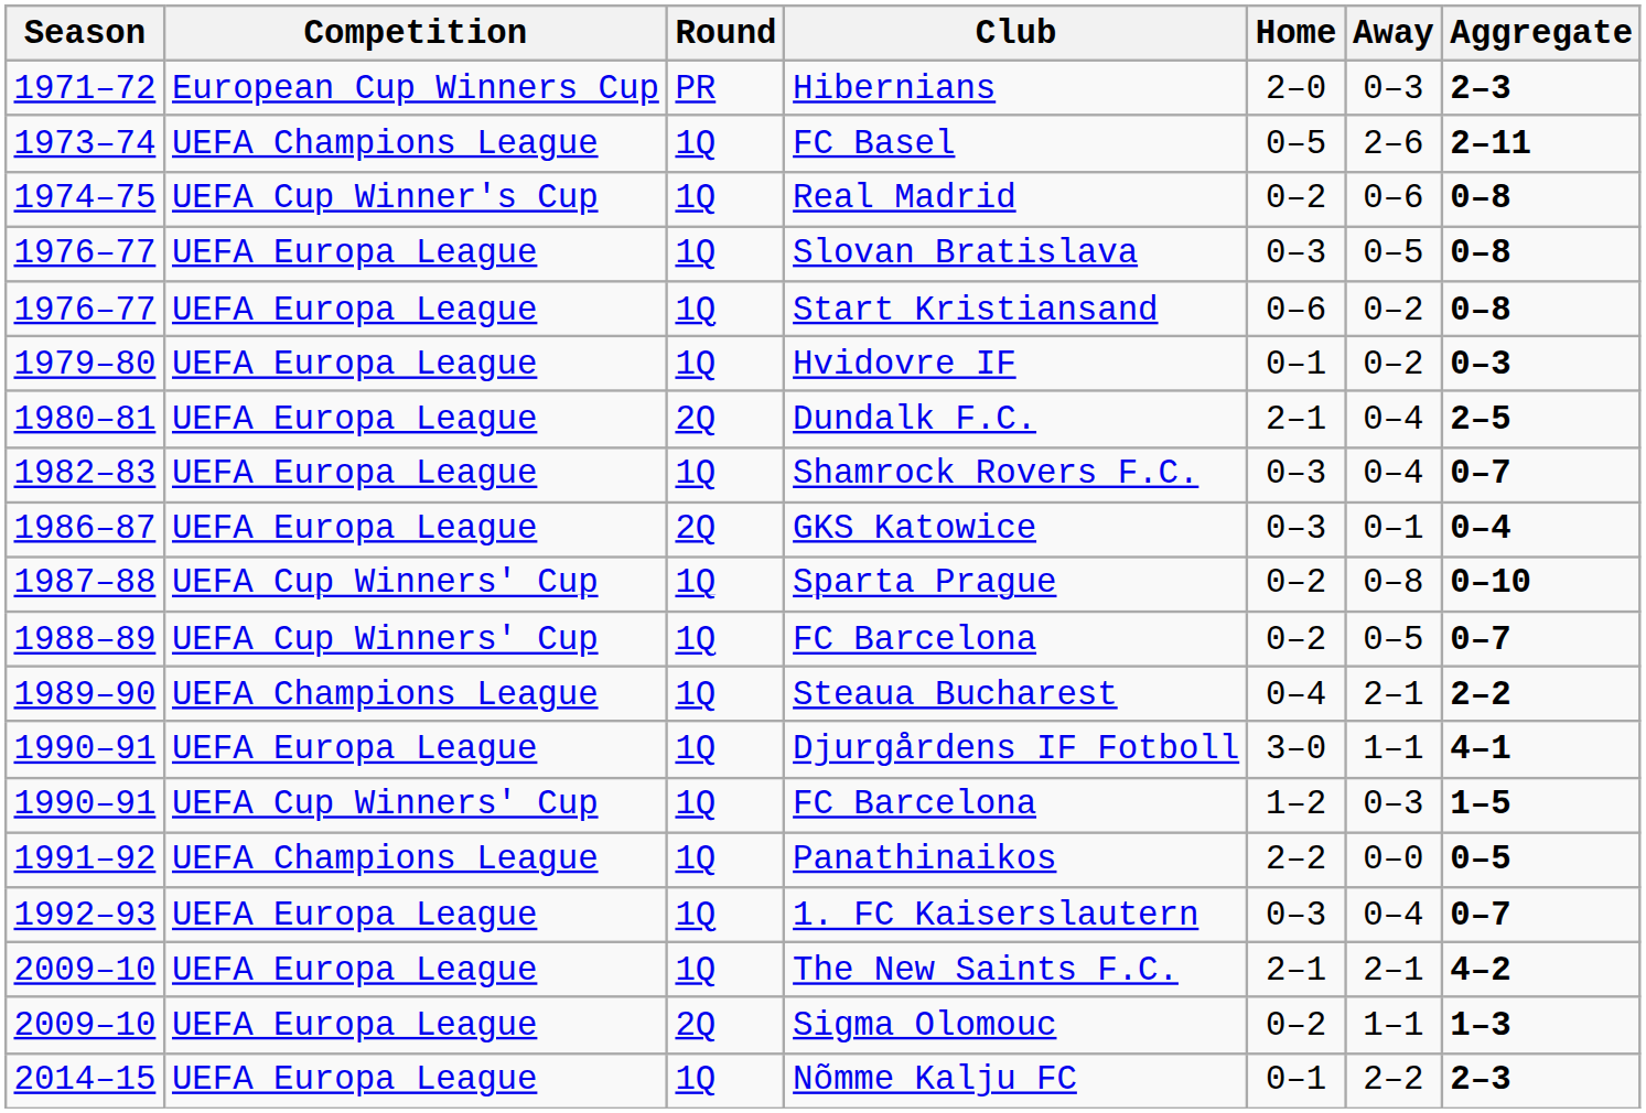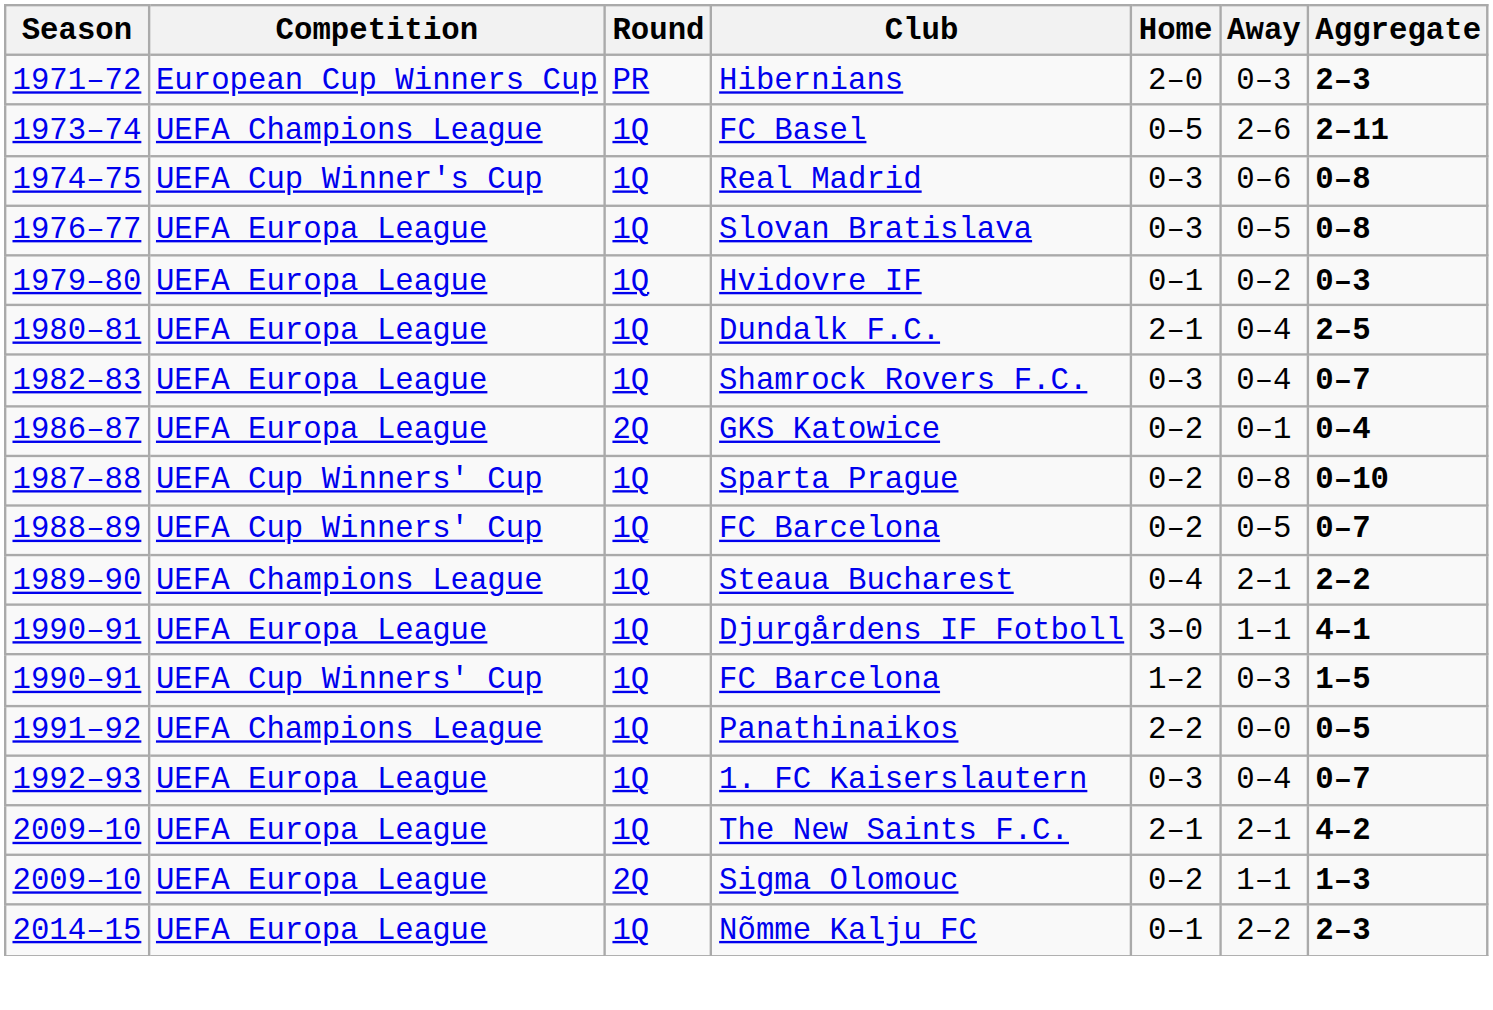 <table class="wikitable">
 <tr>
 <th>Season</th>
 <th>Competition</th>
 <th>Round</th>
 <th>Club</th>
 <th>Home</th>
 <th>Away</th>
 <th>Aggregate</th>
 </tr>
 <tr>
 <td><a href='#'>1971–72</a></td>
 <td><a href='#'>European Cup Winners Cup</a></td>
 <td><a href='#'>PR</a></td>
 <td> <a href='#'>Hibernians</a></td>
 <td style="text-align:center;">2–0</td>
 <td style="text-align:center;">0–3</td>
 <td style="text-align:center,"><strong>2–3</strong></td>
 </tr>
 <tr>
 <td><a href='#'>1973–74</a></td>
 <td><a href='#'>UEFA Champions League</a></td>
 <td><a href='#'>1Q</a></td>
 <td> <a href='#'>FC Basel</a></td>
 <td style="text-align:center;">0–5</td>
 <td style="text-align:center;">2–6</td>
 <td style="text-align:center,"><strong>2–11</strong></td>
 </tr>
 <tr>
 <td><a href='#'>1974–75</a></td>
 <td><a href='#'>UEFA Cup Winner's Cup</a></td>
 <td><a href='#'>1Q</a></td>
 <td> <a href='#'>Real Madrid</a></td>
-<td style="text-align:center;">0–2</td>
+<td style="text-align:center;">0–3</td>
 <td style="text-align:center;">0–6</td>
 <td style="text-align:center,"><strong>0–8</strong></td>
 </tr>
 <tr>
 <td><a href='#'>1976–77</a></td>
 <td><a href='#'>UEFA Europa League</a></td>
 <td><a href='#'>1Q</a></td>
 <td> <a href='#'>Slovan Bratislava</a></td>
 <td style="text-align:center;">0–3</td>
 <td style="text-align:center;">0–5</td>
-<td style="text-align:center,"><strong>0–8</strong></td>
-</tr>
-<tr>
-<td><a href='#'>1976–77</a></td>
-<td><a href='#'>UEFA Europa League</a></td>
-<td><a href='#'>1Q</a></td>
-<td> <a href='#'>Start Kristiansand</a></td>
-<td style="text-align:center;">0–6</td>
-<td style="text-align:center;">0–2</td>
 <td style="text-align:center,"><strong>0–8</strong></td>
 </tr>
 <tr>
 <td><a href='#'>1979–80</a></td>
 <td><a href='#'>UEFA Europa League</a></td>
 <td><a href='#'>1Q</a></td>
 <td> <a href='#'>Hvidovre IF</a></td>
 <td style="text-align:center;">0–1</td>
 <td style="text-align:center;">0–2</td>
 <td style="text-align:center,"><strong>0–3</strong></td>
 </tr>
 <tr>
 <td><a href='#'>1980–81</a></td>
 <td><a href='#'>UEFA Europa League</a></td>
-<td><a href='#'>2Q</a></td>
+<td><a href='#'>1Q</a></td>
 <td> <a href='#'>Dundalk F.C.</a></td>
 <td style="text-align:center;">2–1</td>
 <td style="text-align:center;">0–4</td>
 <td style="text-align:center,"><strong>2–5</strong></td>
 </tr>
 <tr>
 <td><a href='#'>1982–83</a></td>
 <td><a href='#'>UEFA Europa League</a></td>
 <td><a href='#'>1Q</a></td>
 <td> <a href='#'>Shamrock Rovers F.C.</a></td>
 <td style="text-align:center;">0–3</td>
 <td style="text-align:center;">0–4</td>
 <td style="text-align:center,"><strong>0–7</strong></td>
 </tr>
 <tr>
 <td><a href='#'>1986–87</a></td>
 <td><a href='#'>UEFA Europa League</a></td>
 <td><a href='#'>2Q</a></td>
 <td> <a href='#'>GKS Katowice</a></td>
-<td style="text-align:center;">0–3</td>
+<td style="text-align:center;">0–2</td>
 <td style="text-align:center;">0–1</td>
 <td style="text-align:center,"><strong>0–4</strong></td>
 </tr>
 <tr>
 <td><a href='#'>1987–88</a></td>
 <td><a href='#'>UEFA Cup Winners' Cup</a></td>
 <td><a href='#'>1Q</a></td>
 <td> <a href='#'>Sparta Prague</a></td>
 <td style="text-align:center;">0–2</td>
 <td style="text-align:center;">0–8</td>
 <td style="text-align:center,"><strong>0–10</strong></td>
 </tr>
 <tr>
 <td><a href='#'>1988–89</a></td>
 <td><a href='#'>UEFA Cup Winners' Cup</a></td>
 <td><a href='#'>1Q</a></td>
 <td> <a href='#'>FC Barcelona</a></td>
 <td style="text-align:center;">0–2</td>
 <td style="text-align:center;">0–5</td>
 <td style="text-align:center,"><strong>0–7</strong></td>
 </tr>
 <tr>
 <td><a href='#'>1989–90</a></td>
 <td><a href='#'>UEFA Champions League</a></td>
 <td><a href='#'>1Q</a></td>
 <td> <a href='#'>Steaua Bucharest</a></td>
 <td style="text-align:center;">0–4</td>
 <td style="text-align:center;">2–1</td>
 <td style="text-align:center,"><strong>2–2</strong></td>
 </tr>
 <tr>
 <td><a href='#'>1990–91</a></td>
 <td><a href='#'>UEFA Europa League</a></td>
 <td><a href='#'>1Q</a></td>
 <td> <a href='#'>Djurgårdens IF Fotboll</a></td>
 <td style="text-align:center;">3–0</td>
 <td style="text-align:center;">1–1</td>
 <td style="text-align:center,"><strong>4–1</strong></td>
 </tr>
 <tr>
 <td><a href='#'>1990–91</a></td>
 <td><a href='#'>UEFA Cup Winners' Cup</a></td>
 <td><a href='#'>1Q</a></td>
 <td> <a href='#'>FC Barcelona</a></td>
 <td style="text-align:center;">1–2</td>
 <td style="text-align:center;">0–3</td>
 <td style="text-align:center,"><strong>1–5</strong></td>
 </tr>
 <tr>
 <td><a href='#'>1991–92</a></td>
 <td><a href='#'>UEFA Champions League</a></td>
 <td><a href='#'>1Q</a></td>
 <td> <a href='#'>Panathinaikos</a></td>
 <td style="text-align:center;">2–2</td>
 <td style="text-align:center;">0–0</td>
 <td style="text-align:center,"><strong>0–5</strong></td>
 </tr>
 <tr>
 <td><a href='#'>1992–93</a></td>
 <td><a href='#'>UEFA Europa League</a></td>
 <td><a href='#'>1Q</a></td>
 <td> <a href='#'>1. FC Kaiserslautern</a></td>
 <td style="text-align:center;">0–3</td>
 <td style="text-align:center;">0–4</td>
 <td style="text-align:center,"><strong>0–7</strong></td>
 </tr>
 <tr>
 <td><a href='#'>2009–10</a></td>
 <td><a href='#'>UEFA Europa League</a></td>
 <td><a href='#'>1Q</a></td>
 <td> <a href='#'>The New Saints F.C.</a></td>
 <td style="text-align:center;">2–1</td>
 <td style="text-align:center;">2–1</td>
 <td style="text-align:center,"><strong>4–2</strong></td>
 </tr>
 <tr>
 <td><a href='#'>2009–10</a></td>
 <td><a href='#'>UEFA Europa League</a></td>
 <td><a href='#'>2Q</a></td>
 <td> <a href='#'>Sigma Olomouc</a></td>
 <td style="text-align:center;">0–2</td>
 <td style="text-align:center;">1–1</td>
 <td style="text-align:center,"><strong>1–3</strong></td>
 </tr>
 <tr>
 <td><a href='#'>2014–15</a></td>
 <td><a href='#'>UEFA Europa League</a></td>
 <td><a href='#'>1Q</a></td>
 <td> <a href='#'>Nõmme Kalju FC</a></td>
 <td style="text-align:center;">0–1</td>
 <td style="text-align:center;">2–2</td>
 <td style="text-align:center,"><strong>2–3</strong></td>
 </tr>
 </table>
